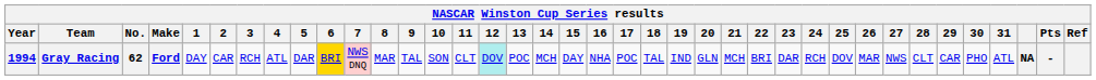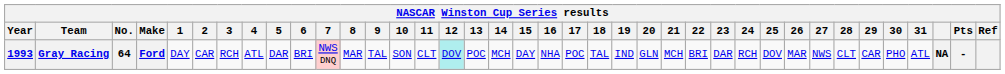 <table class="wikitable" style="text-align:center; font-size:75%">
 <tr>
 <th colspan=45><a href='#'>NASCAR</a> <a href='#'>Winston Cup Series</a> results</th>
 </tr>
 <tr>
 <th>Year</th>
 <th>Team</th>
 <th>No.</th>
 <th>Make</th>
 <th>1</th>
 <th>2</th>
 <th>3</th>
 <th>4</th>
 <th>5</th>
 <th>6</th>
 <th>7</th>
 <th>8</th>
 <th>9</th>
 <th>10</th>
 <th>11</th>
 <th>12</th>
 <th>13</th>
 <th>14</th>
 <th>15</th>
 <th>16</th>
 <th>17</th>
 <th>18</th>
 <th>19</th>
 <th>20</th>
 <th>21</th>
 <th>22</th>
 <th>23</th>
 <th>24</th>
 <th>25</th>
 <th>26</th>
 <th>27</th>
 <th>28</th>
 <th>29</th>
 <th>30</th>
 <th>31</th>
 <th></th>
 <th>Pts</th>
 <th>Ref</th>
 </tr>
 <tr>
-<th><a href='#'>1994</a></th>
+<th><a href='#'>1993</a></th>
 <th><a href='#'>Gray Racing</a></th>
-<th>62</th>
+<th>64</th>
 <th><a href='#'>Ford</a></th>
 <td><a href='#'>DAY</a></td>
 <td><a href='#'>CAR</a></td>
 <td><a href='#'>RCH</a></td>
 <td><a href='#'>ATL</a></td>
 <td><a href='#'>DAR</a></td>
-<td style="background: gold;"><a href='#'>BRI</a></td>
+<td><a href='#'>BRI</a></td>
 <td style="background:#FFCFCF;"><a href='#'>NWS</a><br><small>DNQ</small></td>
 <td><a href='#'>MAR</a></td>
 <td><a href='#'>TAL</a></td>
 <td><a href='#'>SON</a></td>
 <td><a href='#'>CLT</a></td>
 <td style="background: paleturquoise;"><a href='#'>DOV</a></td>
 <td><a href='#'>POC</a></td>
 <td><a href='#'>MCH</a></td>
 <td><a href='#'>DAY</a></td>
 <td><a href='#'>NHA</a></td>
 <td><a href='#'>POC</a></td>
 <td><a href='#'>TAL</a></td>
 <td><a href='#'>IND</a></td>
 <td><a href='#'>GLN</a></td>
 <td><a href='#'>MCH</a></td>
 <td><a href='#'>BRI</a></td>
 <td><a href='#'>DAR</a></td>
 <td><a href='#'>RCH</a></td>
 <td><a href='#'>DOV</a></td>
 <td><a href='#'>MAR</a></td>
 <td><a href='#'>NWS</a></td>
 <td><a href='#'>CLT</a></td>
 <td><a href='#'>CAR</a></td>
 <td><a href='#'>PHO</a></td>
 <td><a href='#'>ATL</a></td>
 <th>NA</th>
 <th>-</th>
 <th></th>
 </tr>
 </table>
